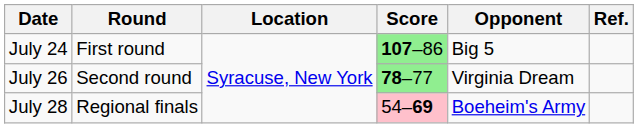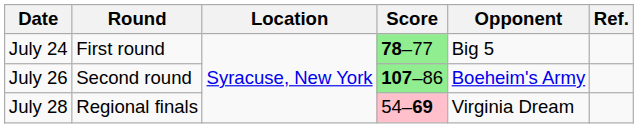 <table class="wikitable">
 <tr>
 <th>Date</th>
 <th>Round</th>
 <th>Location</th>
 <th>Score</th>
 <th>Opponent</th>
 <th>Ref.</th>
 </tr>
 <tr>
 <td>July 24</td>
 <td>First round</td>
 <td rowspan=3><a href='#'>Syracuse, New York</a></td>
-<td style=background-color:lightgreen><strong>107</strong>–86</td>
+<td style=background-color:lightgreen><strong>78</strong>–77</td>
 <td>Big 5</td>
 <td></td>
 </tr>
 <tr>
 <td>July 26</td>
 <td>Second round</td>
-<td style=background-color:lightgreen><strong>78</strong>–77</td>
-<td>Virginia Dream</td>
+<td style=background-color:lightgreen><strong>107</strong>–86</td>
+<td><a href='#'>Boeheim's Army</a></td>
 <td></td>
 </tr>
 <tr>
 <td>July 28</td>
 <td>Regional finals</td>
 <td style=background-color:pink>54–<strong>69</strong></td>
-<td><a href='#'>Boeheim's Army</a></td>
+<td>Virginia Dream</td>
 <td></td>
 </tr>
 </table>
